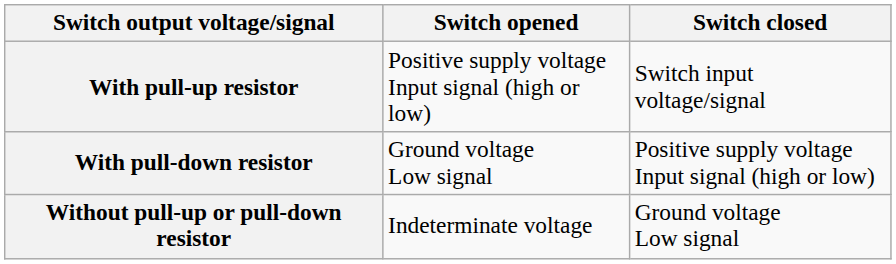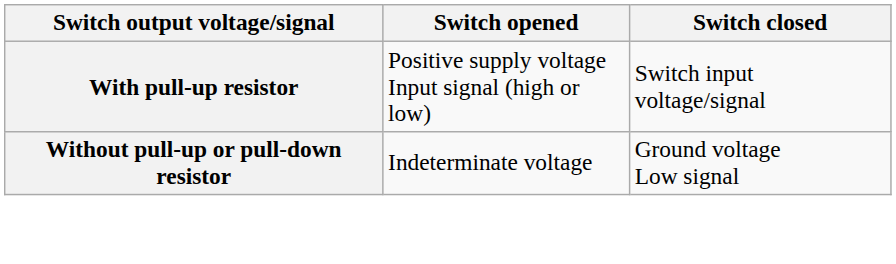 <table class="wikitable" align="center">
 <tr>
 <th>Switch output voltage/signal</th>
 <th>Switch opened</th>
 <th>Switch closed</th>
 </tr>
 <tr>
 <th>With pull-up resistor</th>
 <td>Positive supply voltage<br>Input signal (high or low)</td>
 <td>Switch input voltage/signal</td>
 </tr>
 <tr>
-<th>With pull-down resistor</th>
-<td>Ground voltage<br>Low signal</td>
-<td>Positive supply voltage<br>Input signal (high or low)</td>
-</tr>
-<tr>
 <th>Without pull-up or pull-down resistor</th>
 <td>Indeterminate voltage</td>
 <td>Ground voltage<br>Low signal</td>
 </tr>
 </table>
